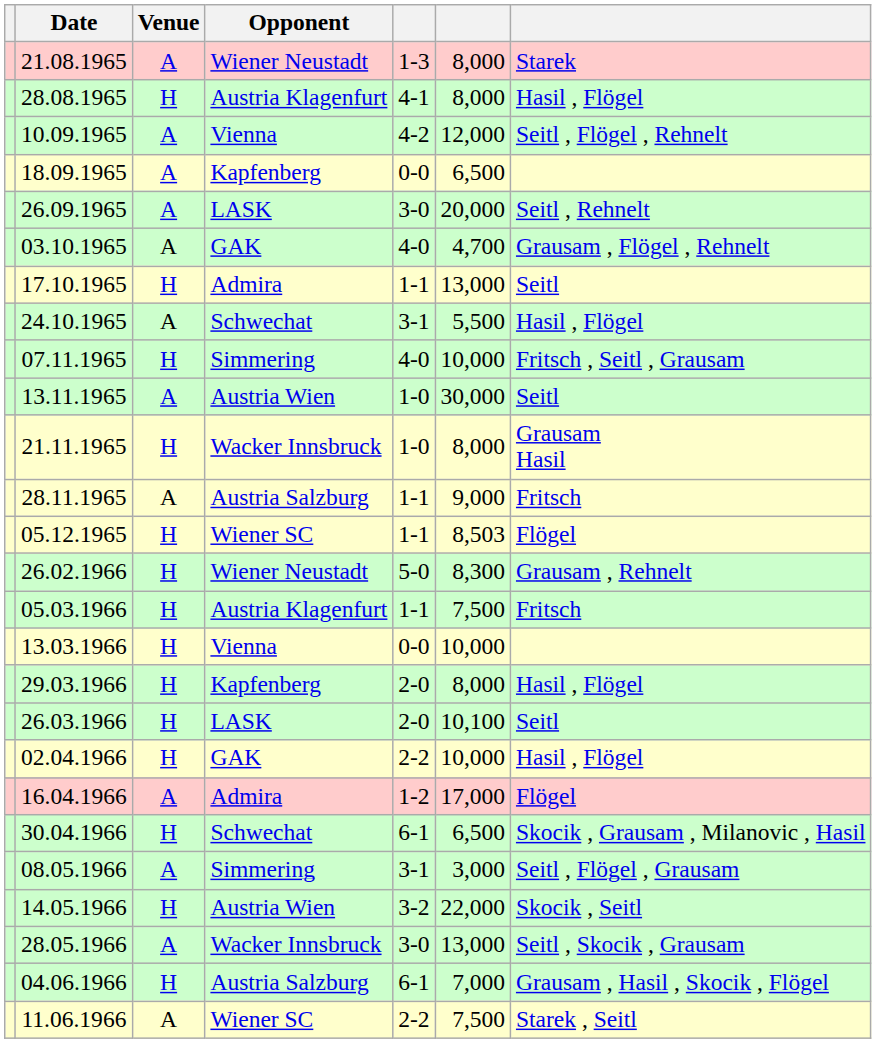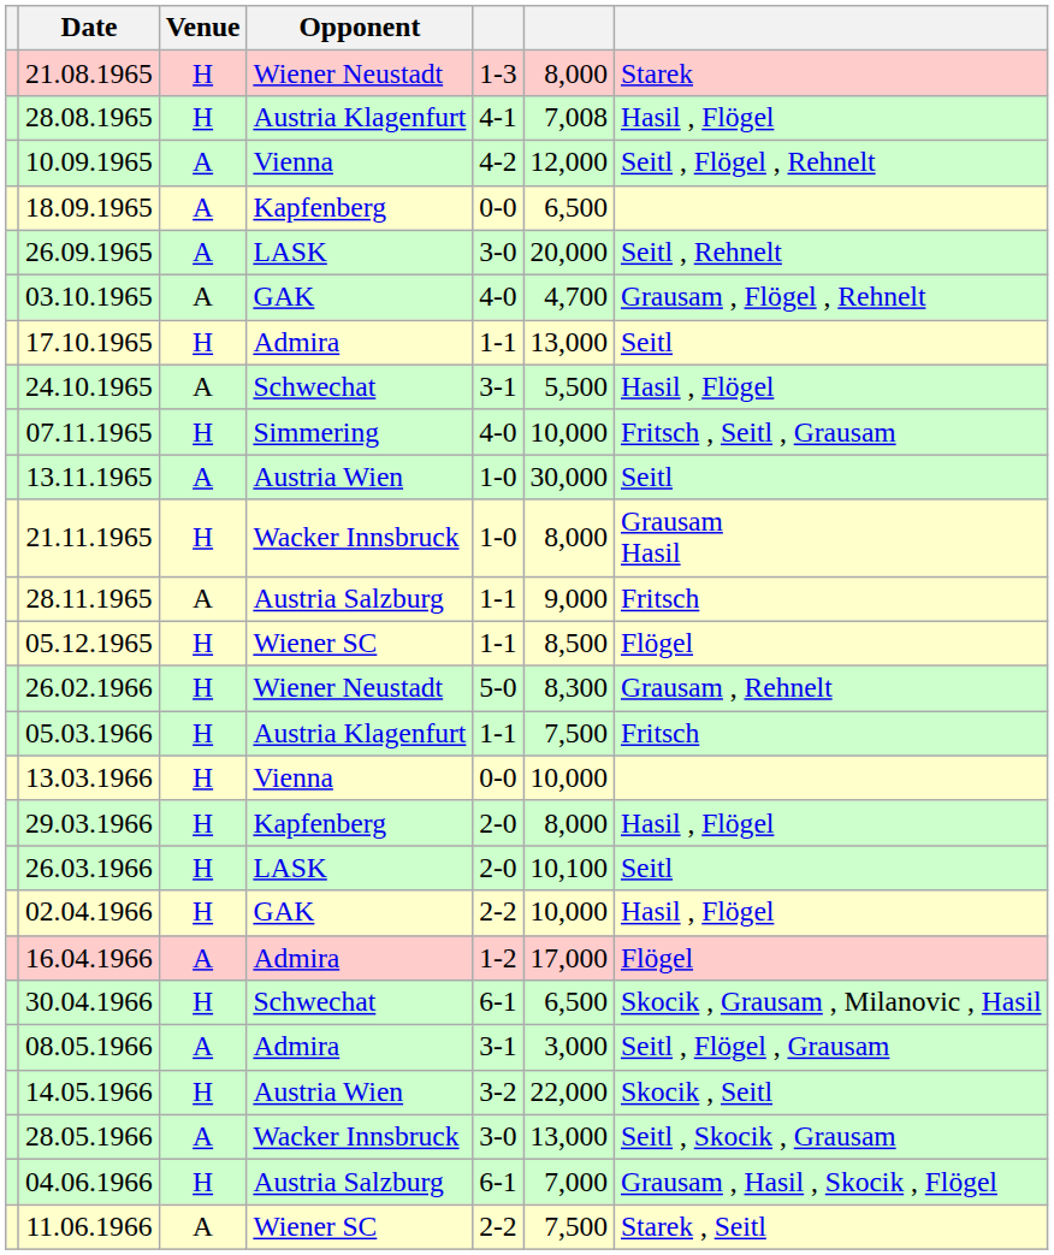 <table class="wikitable" Style="text-align: center">
 <tr>
 <th></th>
 <th>Date</th>
 <th>Venue</th>
 <th>Opponent</th>
 <th></th>
 <th></th>
 <th></th>
 </tr>
 <tr style="background:#fcc">
 <td></td>
 <td>21.08.1965</td>
-<td><a href='#'>A</a></td>
+<td><a href='#'>H</a></td>
 <td align="left"><a href='#'>Wiener Neustadt</a></td>
 <td>1-3</td>
 <td align="right">8,000</td>
 <td align="left"><a href='#'>Starek</a> </td>
 </tr>
 <tr style="background:#cfc">
 <td></td>
 <td>28.08.1965</td>
 <td><a href='#'>H</a></td>
 <td align="left"><a href='#'>Austria Klagenfurt</a></td>
 <td>4-1</td>
-<td align="right">8,000</td>
+<td align="right">7,008</td>
 <td align="left"><a href='#'>Hasil</a>  , <a href='#'>Flögel</a>  </td>
 </tr>
 <tr style="background:#cfc">
 <td></td>
 <td>10.09.1965</td>
 <td><a href='#'>A</a></td>
 <td align="left"><a href='#'>Vienna</a></td>
 <td>4-2</td>
 <td align="right">12,000</td>
 <td align="left"><a href='#'>Seitl</a>  , <a href='#'>Flögel</a> , <a href='#'>Rehnelt</a> </td>
 </tr>
 <tr style="background:#ffc">
 <td></td>
 <td>18.09.1965</td>
 <td><a href='#'>A</a></td>
 <td align="left"><a href='#'>Kapfenberg</a></td>
 <td>0-0</td>
 <td align="right">6,500</td>
 <td align="left"></td>
 </tr>
 <tr style="background:#cfc">
 <td></td>
 <td>26.09.1965</td>
 <td><a href='#'>A</a></td>
 <td align="left"><a href='#'>LASK</a></td>
 <td>3-0</td>
 <td align="right">20,000</td>
 <td align="left"><a href='#'>Seitl</a>  , <a href='#'>Rehnelt</a> </td>
 </tr>
 <tr style="background:#cfc">
 <td></td>
 <td>03.10.1965</td>
 <td>A</td>
 <td align="left"><a href='#'>GAK</a></td>
 <td>4-0</td>
 <td align="right">4,700</td>
 <td align="left"><a href='#'>Grausam</a>  , <a href='#'>Flögel</a> , <a href='#'>Rehnelt</a> </td>
 </tr>
 <tr style="background:#ffc">
 <td></td>
 <td>17.10.1965</td>
 <td><a href='#'>H</a></td>
 <td align="left"><a href='#'>Admira</a></td>
 <td>1-1</td>
 <td align="right">13,000</td>
 <td align="left"><a href='#'>Seitl</a> </td>
 </tr>
 <tr style="background:#cfc">
 <td></td>
 <td>24.10.1965</td>
 <td>A</td>
 <td align="left"><a href='#'>Schwechat</a></td>
 <td>3-1</td>
 <td align="right">5,500</td>
 <td align="left"><a href='#'>Hasil</a> , <a href='#'>Flögel</a>  </td>
 </tr>
 <tr style="background:#cfc">
 <td></td>
 <td>07.11.1965</td>
 <td><a href='#'>H</a></td>
 <td align="left"><a href='#'>Simmering</a></td>
 <td>4-0</td>
 <td align="right">10,000</td>
 <td align="left"><a href='#'>Fritsch</a> , <a href='#'>Seitl</a>  , <a href='#'>Grausam</a> </td>
 </tr>
 <tr style="background:#cfc">
 <td></td>
 <td>13.11.1965</td>
 <td><a href='#'>A</a></td>
 <td align="left"><a href='#'>Austria Wien</a></td>
 <td>1-0</td>
 <td align="right">30,000</td>
 <td align="left"><a href='#'>Seitl</a> </td>
 </tr>
 <tr style="background:#ffc">
 <td></td>
 <td>21.11.1965</td>
 <td><a href='#'>H</a></td>
 <td align="left"><a href='#'>Wacker Innsbruck</a></td>
 <td>1-0</td>
 <td align="right">8,000</td>
 <td align="left"><a href='#'>Grausam</a>  <br> <a href='#'>Hasil</a> </td>
 </tr>
 <tr style="background:#ffc">
 <td></td>
 <td>28.11.1965</td>
 <td>A</td>
 <td align="left"><a href='#'>Austria Salzburg</a></td>
 <td>1-1</td>
 <td align="right">9,000</td>
 <td align="left"><a href='#'>Fritsch</a> </td>
 </tr>
 <tr style="background:#ffc">
 <td></td>
 <td>05.12.1965</td>
 <td><a href='#'>H</a></td>
 <td align="left"><a href='#'>Wiener SC</a></td>
 <td>1-1</td>
-<td align="right">8,503</td>
+<td align="right">8,500</td>
 <td align="left"><a href='#'>Flögel</a> </td>
 </tr>
 <tr style="background:#cfc">
 <td></td>
 <td>26.02.1966</td>
 <td><a href='#'>H</a></td>
 <td align="left"><a href='#'>Wiener Neustadt</a></td>
 <td>5-0</td>
 <td align="right">8,300</td>
 <td align="left"><a href='#'>Grausam</a>    , <a href='#'>Rehnelt</a> </td>
 </tr>
 <tr style="background:#cfc">
 <td></td>
 <td>05.03.1966</td>
 <td><a href='#'>H</a></td>
 <td align="left"><a href='#'>Austria Klagenfurt</a></td>
 <td>1-1</td>
 <td align="right">7,500</td>
 <td align="left"><a href='#'>Fritsch</a> </td>
 </tr>
 <tr style="background:#ffc">
 <td></td>
 <td>13.03.1966</td>
 <td><a href='#'>H</a></td>
 <td align="left"><a href='#'>Vienna</a></td>
 <td>0-0</td>
 <td align="right">10,000</td>
 <td align="left"></td>
 </tr>
 <tr style="background:#cfc">
 <td></td>
 <td>29.03.1966</td>
 <td><a href='#'>H</a></td>
 <td align="left"><a href='#'>Kapfenberg</a></td>
 <td>2-0</td>
 <td align="right">8,000</td>
 <td align="left"><a href='#'>Hasil</a> , <a href='#'>Flögel</a> </td>
 </tr>
 <tr style="background:#cfc">
 <td></td>
 <td>26.03.1966</td>
 <td><a href='#'>H</a></td>
 <td align="left"><a href='#'>LASK</a></td>
 <td>2-0</td>
 <td align="right">10,100</td>
 <td align="left"><a href='#'>Seitl</a>  </td>
 </tr>
 <tr style="background:#ffc">
 <td></td>
 <td>02.04.1966</td>
 <td><a href='#'>H</a></td>
 <td align="left"><a href='#'>GAK</a></td>
 <td>2-2</td>
 <td align="right">10,000</td>
 <td align="left"><a href='#'>Hasil</a> , <a href='#'>Flögel</a> </td>
 </tr>
 <tr style="background:#fcc">
 <td></td>
 <td>16.04.1966</td>
 <td><a href='#'>A</a></td>
 <td align="left"><a href='#'>Admira</a></td>
 <td>1-2</td>
 <td align="right">17,000</td>
 <td align="left"><a href='#'>Flögel</a> </td>
 </tr>
 <tr style="background:#cfc">
 <td></td>
 <td>30.04.1966</td>
 <td><a href='#'>H</a></td>
 <td align="left"><a href='#'>Schwechat</a></td>
 <td>6-1</td>
 <td align="right">6,500</td>
 <td align="left"><a href='#'>Skocik</a>   , <a href='#'>Grausam</a> , Milanovic , <a href='#'>Hasil</a> </td>
 </tr>
 <tr style="background:#cfc">
 <td></td>
 <td>08.05.1966</td>
 <td><a href='#'>A</a></td>
-<td align="left"><a href='#'>Simmering</a></td>
+<td align="left"><a href='#'>Admira</a></td>
 <td>3-1</td>
 <td align="right">3,000</td>
 <td align="left"><a href='#'>Seitl</a> , <a href='#'>Flögel</a> , <a href='#'>Grausam</a> </td>
 </tr>
 <tr style="background:#cfc">
 <td></td>
 <td>14.05.1966</td>
 <td><a href='#'>H</a></td>
 <td align="left"><a href='#'>Austria Wien</a></td>
 <td>3-2</td>
 <td align="right">22,000</td>
 <td align="left"><a href='#'>Skocik</a> , <a href='#'>Seitl</a>  </td>
 </tr>
 <tr style="background:#cfc">
 <td></td>
 <td>28.05.1966</td>
 <td><a href='#'>A</a></td>
 <td align="left"><a href='#'>Wacker Innsbruck</a></td>
 <td>3-0</td>
 <td align="right">13,000</td>
 <td align="left"><a href='#'>Seitl</a> , <a href='#'>Skocik</a> , <a href='#'>Grausam</a> </td>
 </tr>
 <tr style="background:#cfc">
 <td></td>
 <td>04.06.1966</td>
 <td><a href='#'>H</a></td>
 <td align="left"><a href='#'>Austria Salzburg</a></td>
 <td>6-1</td>
 <td align="right">7,000</td>
 <td align="left"><a href='#'>Grausam</a>  , <a href='#'>Hasil</a> , <a href='#'>Skocik</a>  , <a href='#'>Flögel</a> </td>
 </tr>
 <tr style="background:#ffc">
 <td></td>
 <td>11.06.1966</td>
 <td>A</td>
 <td align="left"><a href='#'>Wiener SC</a></td>
 <td>2-2</td>
 <td align="right">7,500</td>
 <td align="left"><a href='#'>Starek</a> , <a href='#'>Seitl</a> </td>
 </tr>
 </table>
